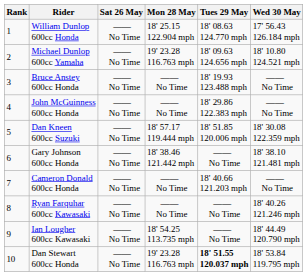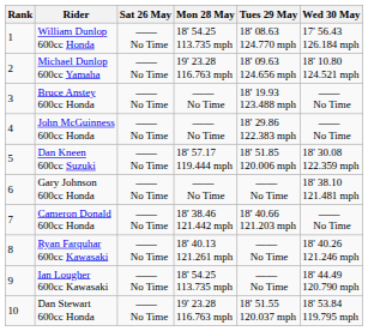 <table class="wikitable" style="font-size: 90%;">
 <tr style="background:#efefef;">
 <th>Rank</th>
 <th>Rider</th>
 <th>Sat 26 May</th>
 <th>Mon 28 May</th>
 <th>Tues 29 May</th>
 <th>Wed 30 May</th>
 </tr>
 <tr>
 <td>1</td>
 <td> <a href='#'>William Dunlop</a><br> 600cc <a href='#'>Honda</a></td>
 <td>      ——<br>    No Time</td>
-<td>18' 25.15 <br> 122.904 mph</td>
+<td>18' 54.25 <br> 113.735 mph</td>
 <td>18' 08.63 <br> 124.770 mph</td>
 <td>17' 56.43 <br> 126.184 mph</td>
 </tr>
 <tr>
 <td>2</td>
 <td> <a href='#'>Michael Dunlop</a><br> 600cc <a href='#'>Yamaha</a></td>
 <td>      ——<br>    No Time</td>
 <td>19' 23.28 <br> 116.763 mph</td>
 <td>18' 09.63 <br> 124.656 mph</td>
 <td>18' 10.80 <br> 124.521 mph</td>
 </tr>
 <tr>
 <td>3</td>
 <td> <a href='#'>Bruce Anstey</a><br> 600cc Honda</td>
 <td>      ——<br>    No Time</td>
 <td>      ——<br>    No Time</td>
 <td>18' 19.93 <br> 123.488 mph</td>
 <td>      ——<br>    No Time</td>
 </tr>
 <tr>
 <td>4</td>
 <td> <a href='#'>John McGuinness</a><br> 600cc Honda</td>
 <td>      ——<br>    No Time</td>
 <td>      ——<br>    No Time</td>
 <td>18' 29.86 <br> 122.383 mph</td>
 <td>      ——<br>    No Time</td>
 </tr>
 <tr>
 <td>5</td>
 <td> <a href='#'>Dan Kneen</a><br> 600cc <a href='#'>Suzuki</a></td>
 <td>      ——<br>    No Time</td>
 <td>18' 57.17 <br> 119.444 mph</td>
 <td>18' 51.85 <br> 120.006 mph</td>
 <td>18' 30.08 <br> 122.359 mph</td>
 </tr>
 <tr>
 <td>6</td>
 <td> Gary Johnson<br> 600cc Honda</td>
 <td>      ——<br>    No Time</td>
-<td>18' 38.46 <br> 121.442 mph</td>
+<td>      ——<br>    No Time</td>
 <td>      ——<br>    No Time</td>
 <td>18' 38.10 <br> 121.481 mph</td>
 </tr>
 <tr>
 <td>7</td>
 <td> <a href='#'>Cameron Donald</a><br> 600cc Honda</td>
 <td>      ——<br>    No Time</td>
-<td>      ——<br>    No Time</td>
+<td>18' 38.46 <br> 121.442 mph</td>
 <td>18' 40.66 <br> 121.203 mph</td>
 <td>      ——<br>    No Time</td>
 </tr>
 <tr>
 <td>8</td>
 <td> <a href='#'>Ryan Farquhar</a><br> 600cc <a href='#'>Kawasaki</a></td>
 <td>      ——<br>    No Time</td>
-<td>      ——<br>    No Time</td>
+<td>18' 40.13 <br> 121.261 mph</td>
 <td>      ——<br>    No Time</td>
 <td>18' 40.26 <br> 121.246 mph</td>
 </tr>
 <tr>
 <td>9</td>
 <td> <a href='#'>Ian Lougher</a><br> 600cc Kawasaki</td>
 <td>      ——<br>    No Time</td>
 <td>18' 54.25 <br> 113.735 mph</td>
 <td>      ——<br>    No Time</td>
 <td>18' 44.49 <br> 120.790 mph</td>
 </tr>
 <tr>
 <td>10</td>
 <td> Dan Stewart<br> 600cc Honda</td>
 <td>      ——<br>    No Time</td>
 <td>19' 23.28 <br> 116.763 mph</td>
-<td><strong>18' 51.55 <br> 120.037 mph</strong></td>
+<td>18' 51.55 <br> 120.037 mph</td>
 <td>18' 53.84 <br> 119.795 mph</td>
 </tr>
 </table>
